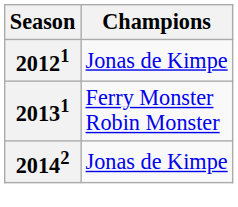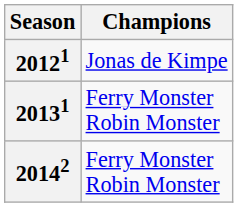 <table class="wikitable">
 <tr>
 <th>Season</th>
 <th>Champions</th>
 </tr>
 <tr>
 <th>2012<sup>1</sup></th>
 <td> <a href='#'>Jonas de Kimpe</a></td>
 </tr>
 <tr>
 <th>2013<sup>1</sup></th>
 <td> <a href='#'>Ferry Monster</a><br> <a href='#'>Robin Monster</a></td>
 </tr>
 <tr>
 <th>2014<sup>2</sup></th>
-<td> <a href='#'>Jonas de Kimpe</a></td>
+<td> <a href='#'>Ferry Monster</a><br> <a href='#'>Robin Monster</a></td>
 </tr>
 </table>
